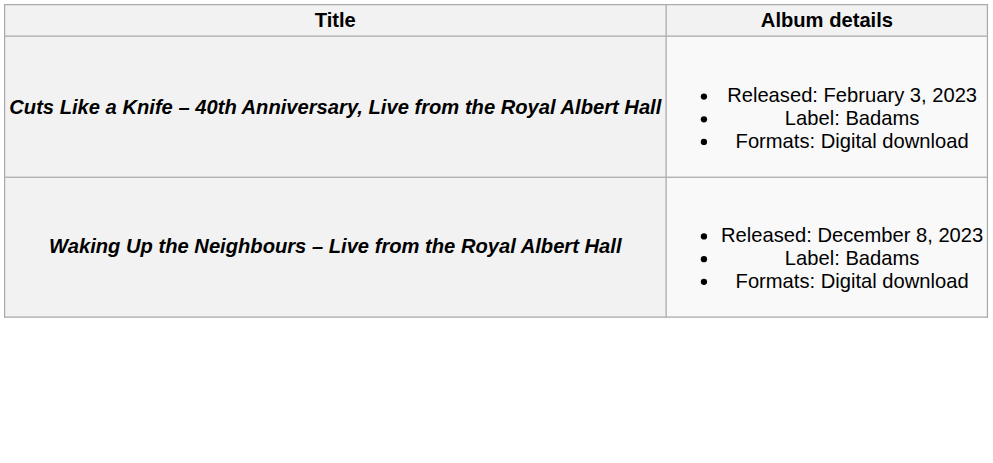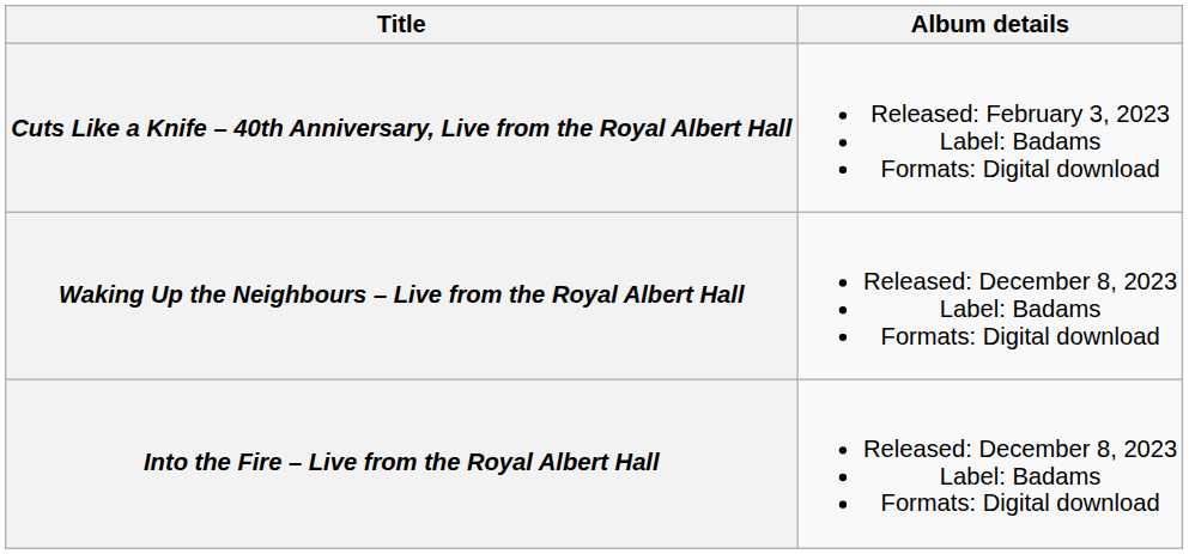 <table class="wikitable plainrowheaders" style="text-align:center;">
 <tr>
 <th scope="col">Title</th>
 <th scope="col">Album details</th>
 </tr>
 <tr>
 <th scope="row"><em>Cuts Like a Knife – 40th Anniversary, Live from the Royal Albert Hall</em></th>
 <td><br><ul><li>Released: February 3, 2023</li><li>Label: Badams</li><li>Formats: Digital download</li></ul></td>
 </tr>
 <tr>
 <th scope="row"><em>Waking Up the Neighbours – Live from the Royal Albert Hall</em></th>
 <td><br><ul><li>Released: December 8, 2023</li><li>Label: Badams</li><li>Formats: Digital download</li></ul></td>
 </tr>
+<tr>
+<th scope="row"><em>Into the Fire – Live from the Royal Albert Hall</em></th>
+<td><br><ul><li>Released: December 8, 2023</li><li>Label: Badams</li><li>Formats: Digital download</li></ul></td>
+</tr>
 </table>
